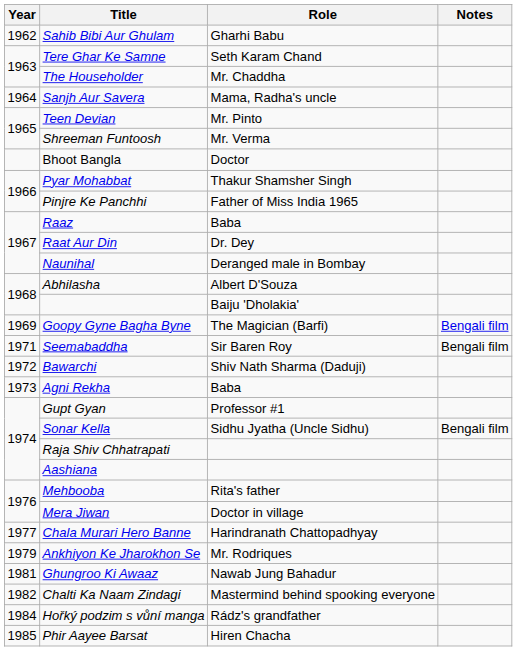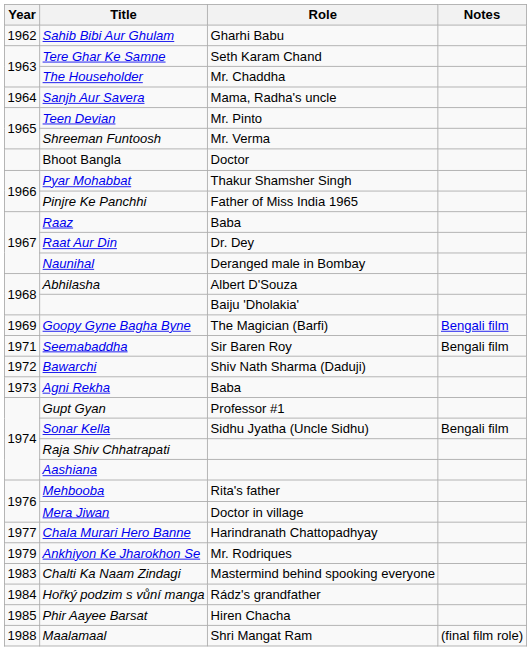 <table class="wikitable" style="font-size: 95%;">
 <tr>
 <th>Year</th>
 <th>Title</th>
 <th>Role</th>
 <th>Notes</th>
 </tr>
 <tr>
 <td>1962</td>
 <td><em><a href='#'>Sahib Bibi Aur Ghulam</a></em></td>
 <td>Gharhi Babu</td>
 <td></td>
 </tr>
 <tr>
 <td rowspan="2">1963</td>
 <td><em><a href='#'>Tere Ghar Ke Samne</a></em></td>
 <td>Seth Karam Chand</td>
 <td></td>
 </tr>
 <tr>
 <td><em><a href='#'>The Householder</a></em></td>
 <td>Mr. Chaddha</td>
 <td></td>
 </tr>
 <tr>
 <td>1964</td>
 <td><em><a href='#'>Sanjh Aur Savera</a></em></td>
 <td>Mama, Radha's uncle</td>
 <td></td>
 </tr>
 <tr>
 <td rowspan="2">1965</td>
 <td><em><a href='#'>Teen Devian</a></em></td>
 <td>Mr. Pinto</td>
 <td></td>
 </tr>
 <tr>
 <td><em>Shreeman Funtoosh</em></td>
 <td>Mr. Verma</td>
 <td></td>
 </tr>
 <tr>
 <td></td>
 <td>Bhoot Bangla</td>
 <td>Doctor</td>
 </tr>
 <tr>
 <td rowspan="2">1966</td>
 <td><em><a href='#'>Pyar Mohabbat</a></em></td>
 <td>Thakur Shamsher Singh</td>
 <td></td>
 </tr>
 <tr>
 <td><em>Pinjre Ke Panchhi</em></td>
 <td>Father of Miss India 1965</td>
 <td></td>
 </tr>
 <tr>
 <td rowspan="3">1967</td>
 <td><em><a href='#'>Raaz</a></em></td>
 <td>Baba</td>
 <td></td>
 </tr>
 <tr>
 <td><em><a href='#'>Raat Aur Din</a></em></td>
 <td>Dr. Dey</td>
 <td></td>
 </tr>
 <tr>
 <td><em><a href='#'>Naunihal</a></em></td>
 <td>Deranged male in Bombay</td>
 <td></td>
 </tr>
 <tr>
 <td rowspan="2">1968</td>
 <td><em>Abhilasha</em></td>
 <td>Albert D'Souza</td>
 <td></td>
 </tr>
 <tr>
 <td></td>
 <td>Baiju 'Dholakia'</td>
 <td></td>
 </tr>
 <tr>
 <td>1969</td>
 <td><em><a href='#'>Goopy Gyne Bagha Byne</a></em></td>
 <td>The Magician (Barfi)</td>
 <td><a href='#'>Bengali film</a></td>
 </tr>
 <tr>
 <td>1971</td>
 <td><em><a href='#'>Seemabaddha</a></em></td>
 <td>Sir Baren Roy</td>
 <td>Bengali film</td>
 </tr>
 <tr>
 <td>1972</td>
 <td><em><a href='#'>Bawarchi</a></em></td>
 <td>Shiv Nath Sharma (Daduji)</td>
 <td></td>
 </tr>
 <tr>
 <td>1973</td>
 <td><em><a href='#'>Agni Rekha</a></em></td>
 <td>Baba</td>
 <td></td>
 </tr>
 <tr>
 <td rowspan="4">1974</td>
 <td><em>Gupt Gyan</em></td>
 <td>Professor #1</td>
 <td></td>
 </tr>
 <tr>
 <td><em><a href='#'>Sonar Kella</a></em></td>
 <td>Sidhu Jyatha (Uncle Sidhu)</td>
 <td>Bengali film</td>
 </tr>
 <tr>
 <td><em>Raja Shiv Chhatrapati</em></td>
 <td></td>
 <td></td>
 </tr>
 <tr>
 <td><em><a href='#'>Aashiana</a></em></td>
 <td></td>
 <td></td>
 </tr>
 <tr>
 <td rowspan="2">1976</td>
 <td><em><a href='#'>Mehbooba</a></em></td>
 <td>Rita's father</td>
 <td></td>
 </tr>
 <tr>
 <td><em><a href='#'>Mera Jiwan</a></em></td>
 <td>Doctor in village</td>
 <td></td>
 </tr>
 <tr>
 <td>1977</td>
 <td><em><a href='#'>Chala Murari Hero Banne</a></em></td>
 <td>Harindranath Chattopadhyay</td>
 <td></td>
 </tr>
 <tr>
 <td>1979</td>
 <td><em><a href='#'>Ankhiyon Ke Jharokhon Se</a></em></td>
 <td>Mr. Rodriques</td>
 <td></td>
 </tr>
 <tr>
-<td>1981</td>
-<td><em><a href='#'>Ghungroo Ki Awaaz</a></em></td>
-<td>Nawab Jung Bahadur</td>
-<td></td>
-</tr>
-<tr>
-<td>1982</td>
+<td>1983</td>
 <td><em>Chalti Ka Naam Zindagi</em></td>
 <td>Mastermind behind spooking everyone</td>
 <td></td>
 </tr>
 <tr>
 <td>1984</td>
 <td><em>Hořký podzim s vůní manga</em></td>
 <td>Rádz's grandfather</td>
 <td></td>
 </tr>
 <tr>
 <td>1985</td>
 <td><em>Phir Aayee Barsat</em></td>
 <td>Hiren Chacha</td>
 <td></td>
 </tr>
+<tr>
+<td>1988</td>
+<td><em>Maalamaal</em></td>
+<td>Shri Mangat Ram</td>
+<td>(final film role)</td>
+</tr>
 </table>
